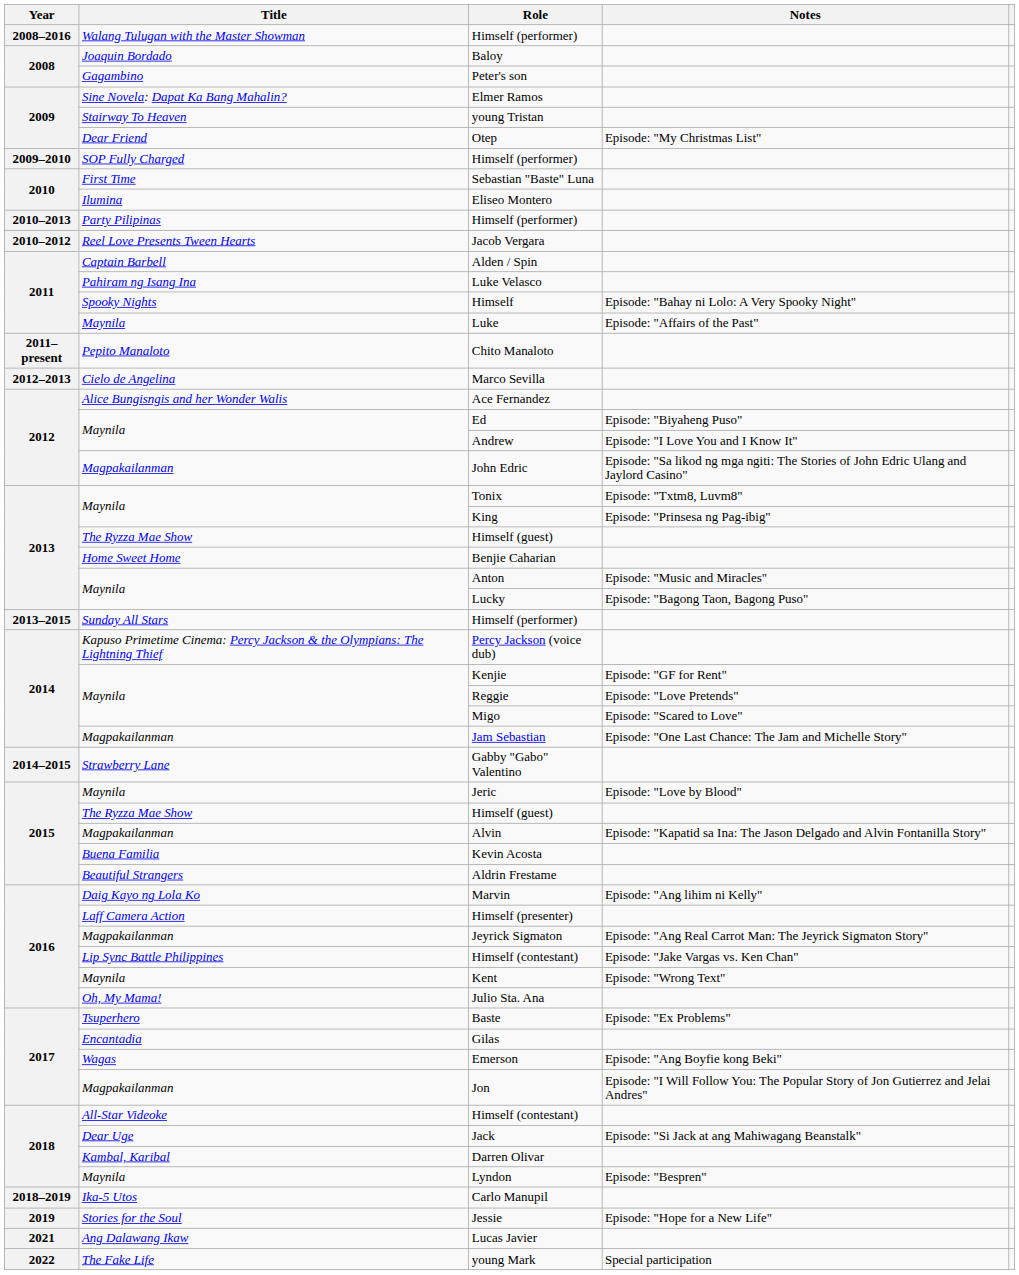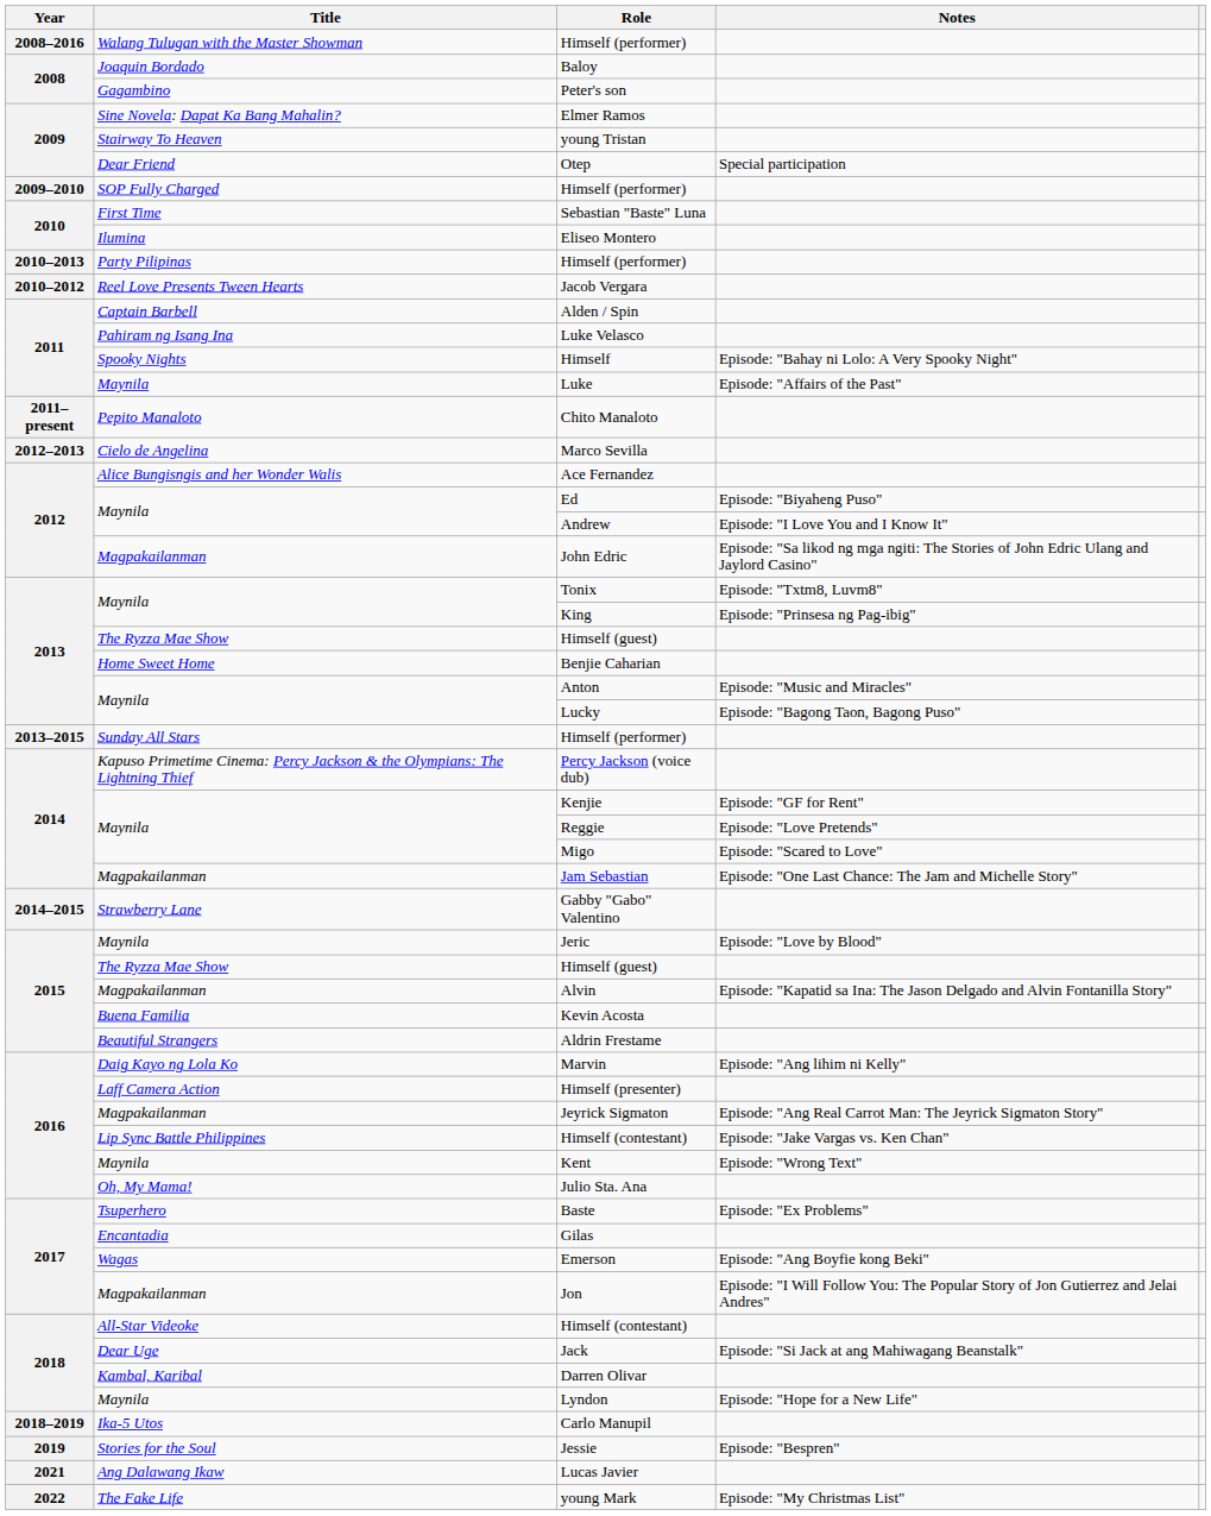 <table class="wikitable plainrowheaders sortable">
 <tr>
 <th scope="col">Year</th>
 <th scope="col">Title</th>
 <th scope="col">Role</th>
 <th scope="col" class"unsortable">Notes</th>
 <th scope="col"></th>
 </tr>
 <tr>
 <th scope="row">2008–2016</th>
 <td><em><a href='#'>Walang Tulugan with the Master Showman</a></em></td>
 <td>Himself (performer)</td>
 <td></td>
 <td></td>
 </tr>
 <tr>
 <th scope="row" rowspan="2">2008</th>
 <td><em><a href='#'>Joaquin Bordado</a></em></td>
 <td>Baloy</td>
 <td></td>
 <td></td>
 </tr>
 <tr>
 <td><em><a href='#'>Gagambino</a></em></td>
 <td>Peter's son</td>
 <td></td>
 <td></td>
 </tr>
 <tr>
 <th scope="row" rowspan=3>2009</th>
 <td><em><a href='#'>Sine Novela</a>: <a href='#'>Dapat Ka Bang Mahalin?</a></em></td>
 <td>Elmer Ramos</td>
 <td></td>
 <td></td>
 </tr>
 <tr>
 <td><em><a href='#'>Stairway To Heaven</a></em></td>
 <td>young Tristan</td>
 <td></td>
 <td></td>
 </tr>
 <tr>
 <td><em><a href='#'>Dear Friend</a></em></td>
 <td>Otep</td>
-<td>Episode: "My Christmas List"</td>
+<td>Special participation</td>
 <td></td>
 </tr>
 <tr>
 <th scope="row">2009–2010</th>
 <td><em><a href='#'>SOP Fully Charged</a></em></td>
 <td>Himself (performer)</td>
 <td></td>
 <td></td>
 </tr>
 <tr>
 <th scope="row" rowspan=2>2010</th>
 <td><em><a href='#'>First Time</a></em></td>
 <td>Sebastian "Baste" Luna</td>
 <td></td>
 <td></td>
 </tr>
 <tr>
 <td><em><a href='#'>Ilumina</a></em></td>
 <td>Eliseo Montero</td>
 <td></td>
 <td></td>
 </tr>
 <tr>
 <th scope="row">2010–2013</th>
 <td><em><a href='#'>Party Pilipinas</a></em></td>
 <td>Himself (performer)</td>
 <td></td>
 <td></td>
 </tr>
 <tr>
 <th scope="row">2010–2012</th>
 <td><em><a href='#'>Reel Love Presents Tween Hearts</a></em></td>
 <td>Jacob Vergara</td>
 <td></td>
 <td></td>
 </tr>
 <tr>
 <th scope="row" rowspan=4>2011</th>
 <td><em><a href='#'>Captain Barbell</a></em></td>
 <td>Alden / Spin</td>
 <td></td>
 <td></td>
 </tr>
 <tr>
 <td><em><a href='#'>Pahiram ng Isang Ina</a></em></td>
 <td>Luke Velasco</td>
 <td></td>
 <td></td>
 </tr>
 <tr>
 <td><em><a href='#'>Spooky Nights</a></em></td>
 <td>Himself</td>
 <td>Episode: "Bahay ni Lolo: A Very Spooky Night"</td>
 <td></td>
 </tr>
 <tr>
 <td><em><a href='#'>Maynila</a></em></td>
 <td>Luke</td>
 <td>Episode: "Affairs of the Past"</td>
 <td></td>
 </tr>
 <tr>
 <th scope="row">2011–present</th>
 <td><em><a href='#'>Pepito Manaloto</a></em></td>
 <td>Chito Manaloto</td>
 <td></td>
 <td></td>
 </tr>
 <tr>
 <th scope="row">2012–2013</th>
 <td><em><a href='#'>Cielo de Angelina</a></em></td>
 <td>Marco Sevilla</td>
 <td></td>
 <td></td>
 </tr>
 <tr>
 <th scope="row" rowspan=4>2012</th>
 <td><em><a href='#'>Alice Bungisngis and her Wonder Walis</a></em></td>
 <td>Ace Fernandez</td>
 <td></td>
 <td></td>
 </tr>
 <tr>
 <td rowspan="2"><em>Maynila</em></td>
 <td>Ed</td>
 <td>Episode: "Biyaheng Puso"</td>
 <td></td>
 </tr>
 <tr>
 <td>Andrew</td>
 <td>Episode: "I Love You and I Know It"</td>
 <td></td>
 </tr>
 <tr>
 <td><em><a href='#'>Magpakailanman</a></em></td>
 <td>John Edric</td>
 <td>Episode: "Sa likod ng mga ngiti: The Stories of John Edric Ulang and Jaylord Casino"</td>
 <td></td>
 </tr>
 <tr>
 <th scope="row" rowspan=6>2013</th>
 <td rowspan="2"><em>Maynila</em></td>
 <td>Tonix</td>
 <td>Episode: "Txtm8, Luvm8"</td>
 <td></td>
 </tr>
 <tr>
 <td>King</td>
 <td>Episode: "Prinsesa ng Pag-ibig"</td>
 <td></td>
 </tr>
 <tr>
 <td><em><a href='#'>The Ryzza Mae Show</a></em></td>
 <td>Himself (guest)</td>
 <td></td>
 <td></td>
 </tr>
 <tr>
 <td><em><a href='#'>Home Sweet Home</a></em></td>
 <td>Benjie Caharian</td>
 <td></td>
 <td></td>
 </tr>
 <tr>
 <td rowspan="2"><em>Maynila</em></td>
 <td>Anton</td>
 <td>Episode: "Music and Miracles"</td>
 <td></td>
 </tr>
 <tr>
 <td>Lucky</td>
 <td>Episode: "Bagong Taon, Bagong Puso"</td>
 <td></td>
 </tr>
 <tr>
 <th scope="row">2013–2015</th>
 <td><em><a href='#'>Sunday All Stars</a></em></td>
 <td>Himself (performer)</td>
 <td></td>
 <td></td>
 </tr>
 <tr>
 <th scope="row" rowspan=5>2014</th>
 <td><em>Kapuso Primetime Cinema: <a href='#'>Percy Jackson & the Olympians: The Lightning Thief</a></em></td>
 <td><a href='#'>Percy Jackson</a> (voice dub)</td>
 <td></td>
 <td></td>
 </tr>
 <tr>
 <td rowspan="3"><em>Maynila</em></td>
 <td>Kenjie</td>
 <td>Episode: "GF for Rent"</td>
 <td></td>
 </tr>
 <tr>
 <td>Reggie</td>
 <td>Episode: "Love Pretends"</td>
 <td></td>
 </tr>
 <tr>
 <td>Migo</td>
 <td>Episode: "Scared to Love"</td>
 <td></td>
 </tr>
 <tr>
 <td><em>Magpakailanman</em></td>
 <td><a href='#'>Jam Sebastian</a></td>
 <td>Episode: "One Last Chance: The Jam and Michelle Story"</td>
 <td></td>
 </tr>
 <tr>
 <th scope="row">2014–2015</th>
 <td><em><a href='#'>Strawberry Lane</a></em></td>
 <td>Gabby "Gabo" Valentino</td>
 <td></td>
 <td></td>
 </tr>
 <tr>
 <th scope="row" rowspan=5>2015</th>
 <td><em>Maynila</em></td>
 <td>Jeric</td>
 <td>Episode: "Love by Blood"</td>
 <td></td>
 </tr>
 <tr>
 <td><em><a href='#'>The Ryzza Mae Show</a></em></td>
 <td>Himself (guest)</td>
 <td></td>
 <td></td>
 </tr>
 <tr>
 <td><em>Magpakailanman</em></td>
 <td>Alvin</td>
 <td>Episode: "Kapatid sa Ina: The Jason Delgado and Alvin Fontanilla Story"</td>
 <td></td>
 </tr>
 <tr>
 <td><em><a href='#'>Buena Familia</a></em></td>
 <td>Kevin Acosta</td>
 <td></td>
 <td></td>
 </tr>
 <tr>
 <td><em><a href='#'>Beautiful Strangers</a></em></td>
 <td>Aldrin Frestame</td>
 <td></td>
 <td></td>
 </tr>
 <tr>
 <th scope="row" rowspan=6>2016</th>
 <td><em><a href='#'>Daig Kayo ng Lola Ko</a></em></td>
 <td>Marvin</td>
 <td>Episode: "Ang lihim ni Kelly"</td>
 <td></td>
 </tr>
 <tr>
 <td><em><a href='#'>Laff Camera Action</a></em></td>
 <td>Himself (presenter)</td>
 <td></td>
 <td></td>
 </tr>
 <tr>
 <td><em>Magpakailanman</em></td>
 <td>Jeyrick Sigmaton</td>
 <td>Episode: "Ang Real Carrot Man: The Jeyrick Sigmaton Story"</td>
 <td></td>
 </tr>
 <tr>
 <td><em><a href='#'>Lip Sync Battle Philippines</a></em></td>
 <td>Himself (contestant)</td>
 <td>Episode: "Jake Vargas vs. Ken Chan"</td>
 <td></td>
 </tr>
 <tr>
 <td><em>Maynila</em></td>
 <td>Kent</td>
 <td>Episode: "Wrong Text"</td>
 <td></td>
 </tr>
 <tr>
 <td><em><a href='#'>Oh, My Mama!</a></em></td>
 <td>Julio Sta. Ana</td>
 <td></td>
 <td></td>
 </tr>
 <tr>
 <th scope="row" rowspan="4">2017</th>
 <td><em><a href='#'>Tsuperhero</a></em></td>
 <td>Baste</td>
 <td>Episode: "Ex Problems"</td>
 <td></td>
 </tr>
 <tr>
 <td><em><a href='#'>Encantadia</a></em></td>
 <td>Gilas</td>
 <td></td>
 <td></td>
 </tr>
 <tr>
 <td><em><a href='#'>Wagas</a></em></td>
 <td>Emerson</td>
 <td>Episode: "Ang Boyfie kong Beki"</td>
 <td></td>
 </tr>
 <tr>
 <td><em>Magpakailanman</em></td>
 <td>Jon</td>
 <td>Episode: "I Will Follow You: The Popular Story of Jon Gutierrez and Jelai Andres"</td>
 <td></td>
 </tr>
 <tr>
 <th scope="row" rowspan="4">2018</th>
 <td><em><a href='#'>All-Star Videoke</a></em></td>
 <td>Himself (contestant)</td>
 <td></td>
 <td></td>
 </tr>
 <tr>
 <td><em><a href='#'>Dear Uge</a></em></td>
 <td>Jack</td>
 <td>Episode: "Si Jack at ang Mahiwagang Beanstalk"</td>
 <td></td>
 </tr>
 <tr>
 <td><em><a href='#'>Kambal, Karibal</a></em></td>
 <td>Darren Olivar</td>
 <td></td>
 <td></td>
 </tr>
 <tr>
 <td><em>Maynila</em></td>
 <td>Lyndon</td>
-<td>Episode: "Bespren"</td>
+<td>Episode: "Hope for a New Life"</td>
 <td></td>
 </tr>
 <tr>
 <th scope="row">2018–2019</th>
 <td><em><a href='#'>Ika-5 Utos</a></em></td>
 <td>Carlo Manupil</td>
 <td></td>
 <td></td>
 </tr>
 <tr>
 <th scope="row">2019</th>
 <td><em><a href='#'>Stories for the Soul</a></em></td>
 <td>Jessie</td>
-<td>Episode: "Hope for a New Life"</td>
+<td>Episode: "Bespren"</td>
 <td></td>
 </tr>
 <tr>
 <th scope="row">2021</th>
 <td><em><a href='#'>Ang Dalawang Ikaw</a></em></td>
 <td>Lucas Javier</td>
 <td></td>
 <td></td>
 </tr>
 <tr>
 <th scope="row">2022</th>
 <td><em><a href='#'>The Fake Life</a></em></td>
 <td>young Mark</td>
-<td>Special participation</td>
+<td>Episode: "My Christmas List"</td>
 <td></td>
 </tr>
 </table>
